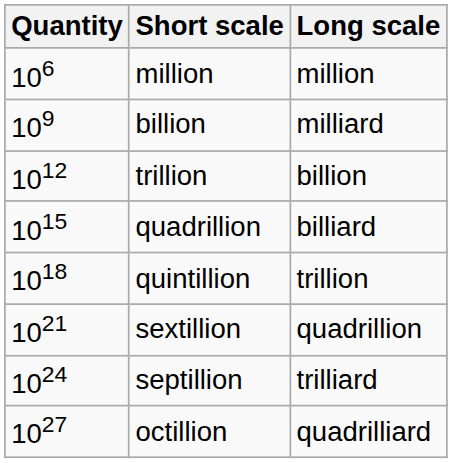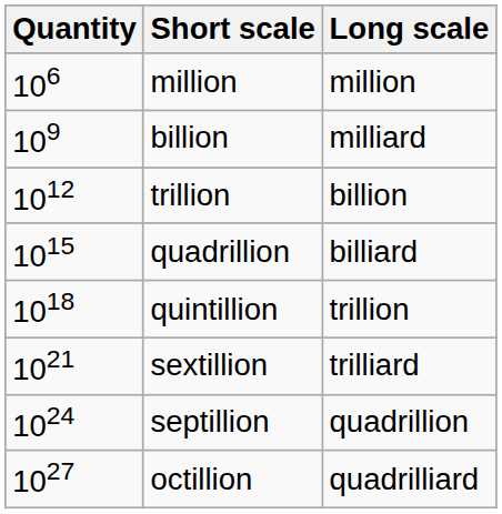 <table class="wikitable">
 <tr>
 <th>Quantity</th>
 <th>Short scale</th>
 <th>Long scale</th>
 </tr>
 <tr>
 <td>10<sup>6</sup></td>
 <td>million</td>
 <td>million</td>
 </tr>
 <tr>
 <td>10<sup>9</sup></td>
 <td><span>billion</span></td>
 <td>milliard</td>
 </tr>
 <tr>
 <td>10<sup>12</sup></td>
 <td><span>trillion</span></td>
 <td><span>billion</span></td>
 </tr>
 <tr>
 <td>10<sup>15</sup></td>
 <td><span>quadrillion</span></td>
 <td>billiard</td>
 </tr>
 <tr>
 <td>10<sup>18</sup></td>
 <td>quintillion</td>
 <td><span>trillion</span></td>
 </tr>
 <tr>
 <td>10<sup>21</sup></td>
 <td>sextillion</td>
-<td><span>quadrillion</span></td>
+<td>trilliard</td>
 </tr>
 <tr>
 <td>10<sup>24</sup></td>
 <td>septillion</td>
-<td>trilliard</td>
+<td><span>quadrillion</span></td>
 </tr>
 <tr>
 <td>10<sup>27</sup></td>
 <td>octillion</td>
 <td>quadrilliard</td>
 </tr>
 </table>
